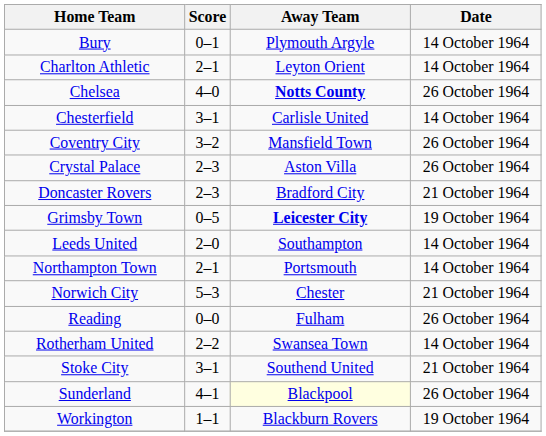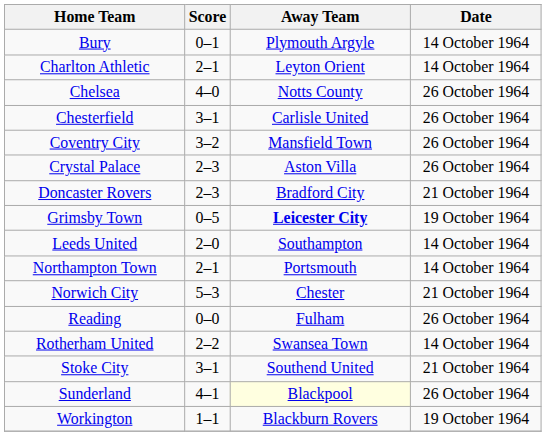 <table class="wikitable" style="text-align:center;">
 <tr>
 <th width=175>Home Team</th>
 <th width=20>Score</th>
 <th width=175>Away Team</th>
 <th width=125>Date</th>
 </tr>
 <tr>
 <td><a href='#'>Bury</a></td>
 <td>0–1</td>
 <td><a href='#'>Plymouth Argyle</a></td>
 <td>14 October 1964</td>
 </tr>
 <tr>
 <td><a href='#'>Charlton Athletic</a></td>
 <td>2–1</td>
 <td><a href='#'>Leyton Orient</a></td>
 <td>14 October 1964</td>
 </tr>
 <tr>
 <td><a href='#'>Chelsea</a></td>
 <td>4–0</td>
-<td><strong><a href='#'>Notts County</a></strong></td>
+<td><a href='#'>Notts County</a></td>
 <td>26 October 1964</td>
 </tr>
 <tr>
 <td><a href='#'>Chesterfield</a></td>
 <td>3–1</td>
 <td><a href='#'>Carlisle United</a></td>
-<td>14 October 1964</td>
+<td>26 October 1964</td>
 </tr>
 <tr>
 <td><a href='#'>Coventry City</a></td>
 <td>3–2</td>
 <td><a href='#'>Mansfield Town</a></td>
 <td>26 October 1964</td>
 </tr>
 <tr>
 <td><a href='#'>Crystal Palace</a></td>
 <td>2–3</td>
 <td><a href='#'>Aston Villa</a></td>
 <td>26 October 1964</td>
 </tr>
 <tr>
 <td><a href='#'>Doncaster Rovers</a></td>
 <td>2–3</td>
 <td><a href='#'>Bradford City</a></td>
 <td>21 October 1964</td>
 </tr>
 <tr>
 <td><a href='#'>Grimsby Town</a></td>
 <td>0–5</td>
 <td><strong><a href='#'>Leicester City</a></strong></td>
 <td>19 October 1964</td>
 </tr>
 <tr>
 <td><a href='#'>Leeds United</a></td>
 <td>2–0</td>
 <td><a href='#'>Southampton</a></td>
 <td>14 October 1964</td>
 </tr>
 <tr>
 <td><a href='#'>Northampton Town</a></td>
 <td>2–1</td>
 <td><a href='#'>Portsmouth</a></td>
 <td>14 October 1964</td>
 </tr>
 <tr>
 <td><a href='#'>Norwich City</a></td>
 <td>5–3</td>
 <td><a href='#'>Chester</a></td>
 <td>21 October 1964</td>
 </tr>
 <tr>
 <td><a href='#'>Reading</a></td>
 <td>0–0</td>
 <td><a href='#'>Fulham</a></td>
 <td>26 October 1964</td>
 </tr>
 <tr>
 <td><a href='#'>Rotherham United</a></td>
 <td>2–2</td>
 <td><a href='#'>Swansea Town</a></td>
 <td>14 October 1964</td>
 </tr>
 <tr>
 <td><a href='#'>Stoke City</a></td>
 <td>3–1</td>
 <td><a href='#'>Southend United</a></td>
 <td>21 October 1964</td>
 </tr>
 <tr>
 <td><a href='#'>Sunderland</a></td>
 <td>4–1</td>
 <td style="background: lightyellow;"><a href='#'>Blackpool</a></td>
 <td>26 October 1964</td>
 </tr>
 <tr>
 <td><a href='#'>Workington</a></td>
 <td>1–1</td>
 <td><a href='#'>Blackburn Rovers</a></td>
 <td>19 October 1964</td>
 </tr>
 <tr>
 </tr>
 </table>
